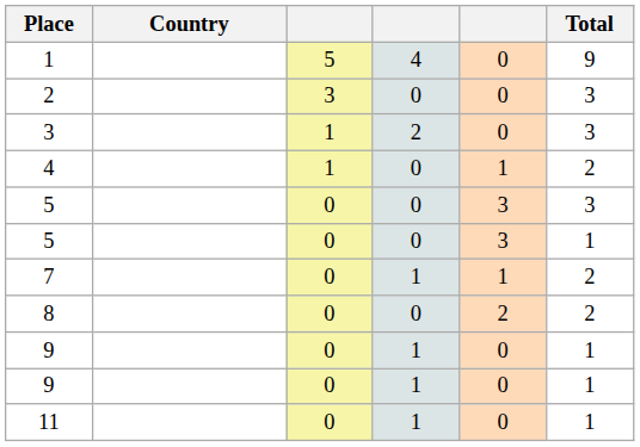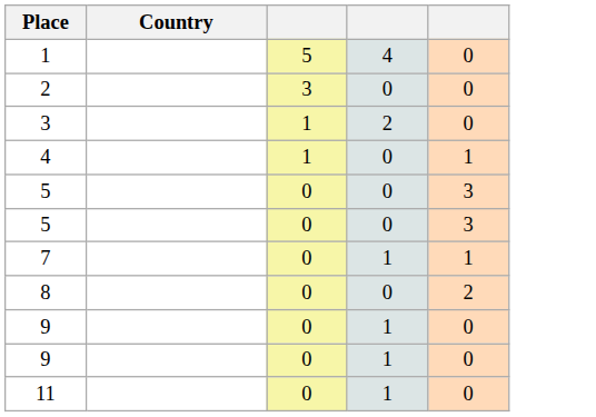 <table class=wikitable style="border:1px solid #AAAAAA;font-size:90%">
 <tr bgcolor="#EFEFEF">
 <th width=50>Place</th>
 <th width=120>Country</th>
 <th width=50></th>
 <th width=50></th>
 <th width=50></th>
-<th width=50>Total</th>
 </tr>
 <tr align="center" valign="top" bgcolor="#FFFFFF">
 <td>1</td>
 <td align="left"></td>
 <td style="background:#F7F6A8;">5</td>
 <td style="background:#DCE5E5;">4</td>
 <td style="background:#FFDAB9;">0</td>
-<td>9</td>
 </tr>
 <tr align="center" valign="top" bgcolor="#FFFFFF">
 <td>2</td>
 <td align="left"></td>
 <td style="background:#F7F6A8;">3</td>
 <td style="background:#DCE5E5;">0</td>
 <td style="background:#FFDAB9;">0</td>
-<td>3</td>
 </tr>
 <tr align="center" valign="top" bgcolor="#FFFFFF">
 <td>3</td>
 <td align="left"></td>
 <td style="background:#F7F6A8;">1</td>
 <td style="background:#DCE5E5;">2</td>
 <td style="background:#FFDAB9;">0</td>
-<td>3</td>
 </tr>
 <tr align="center" valign="top" bgcolor="#FFFFFF">
 <td>4</td>
 <td align="left"></td>
 <td style="background:#F7F6A8;">1</td>
 <td style="background:#DCE5E5;">0</td>
 <td style="background:#FFDAB9;">1</td>
-<td>2</td>
 </tr>
 <tr align="center" valign="top" bgcolor="#FFFFFF">
 <td>5</td>
 <td align="left"></td>
 <td style="background:#F7F6A8;">0</td>
 <td style="background:#DCE5E5;">0</td>
 <td style="background:#FFDAB9;">3</td>
-<td>3</td>
 </tr>
 <tr align="center" valign="top" bgcolor="#FFFFFF">
 <td>5</td>
 <td align="left"></td>
 <td style="background:#F7F6A8;">0</td>
 <td style="background:#DCE5E5;">0</td>
 <td style="background:#FFDAB9;">3</td>
-<td>1</td>
 </tr>
 <tr align="center" valign="top" bgcolor="#FFFFFF">
 <td>7</td>
 <td align="left"></td>
 <td style="background:#F7F6A8;">0</td>
 <td style="background:#DCE5E5;">1</td>
 <td style="background:#FFDAB9;">1</td>
-<td>2</td>
 </tr>
 <tr align="center" valign="top" bgcolor="#FFFFFF">
 <td>8</td>
 <td align="left"></td>
 <td style="background:#F7F6A8;">0</td>
 <td style="background:#DCE5E5;">0</td>
 <td style="background:#FFDAB9;">2</td>
-<td>2</td>
 </tr>
 <tr align="center" valign="top" bgcolor="#FFFFFF">
 <td>9</td>
 <td align="left"></td>
 <td style="background:#F7F6A8;">0</td>
 <td style="background:#DCE5E5;">1</td>
 <td style="background:#FFDAB9;">0</td>
-<td>1</td>
 </tr>
 <tr align="center" valign="top" bgcolor="#FFFFFF">
 <td>9</td>
 <td align="left"></td>
 <td style="background:#F7F6A8;">0</td>
 <td style="background:#DCE5E5;">1</td>
 <td style="background:#FFDAB9;">0</td>
-<td>1</td>
 </tr>
 <tr align="center" valign="top" bgcolor="#FFFFFF">
 <td>11</td>
 <td align="left"></td>
 <td style="background:#F7F6A8;">0</td>
 <td style="background:#DCE5E5;">1</td>
 <td style="background:#FFDAB9;">0</td>
-<td>1</td>
 </tr>
 </table>
